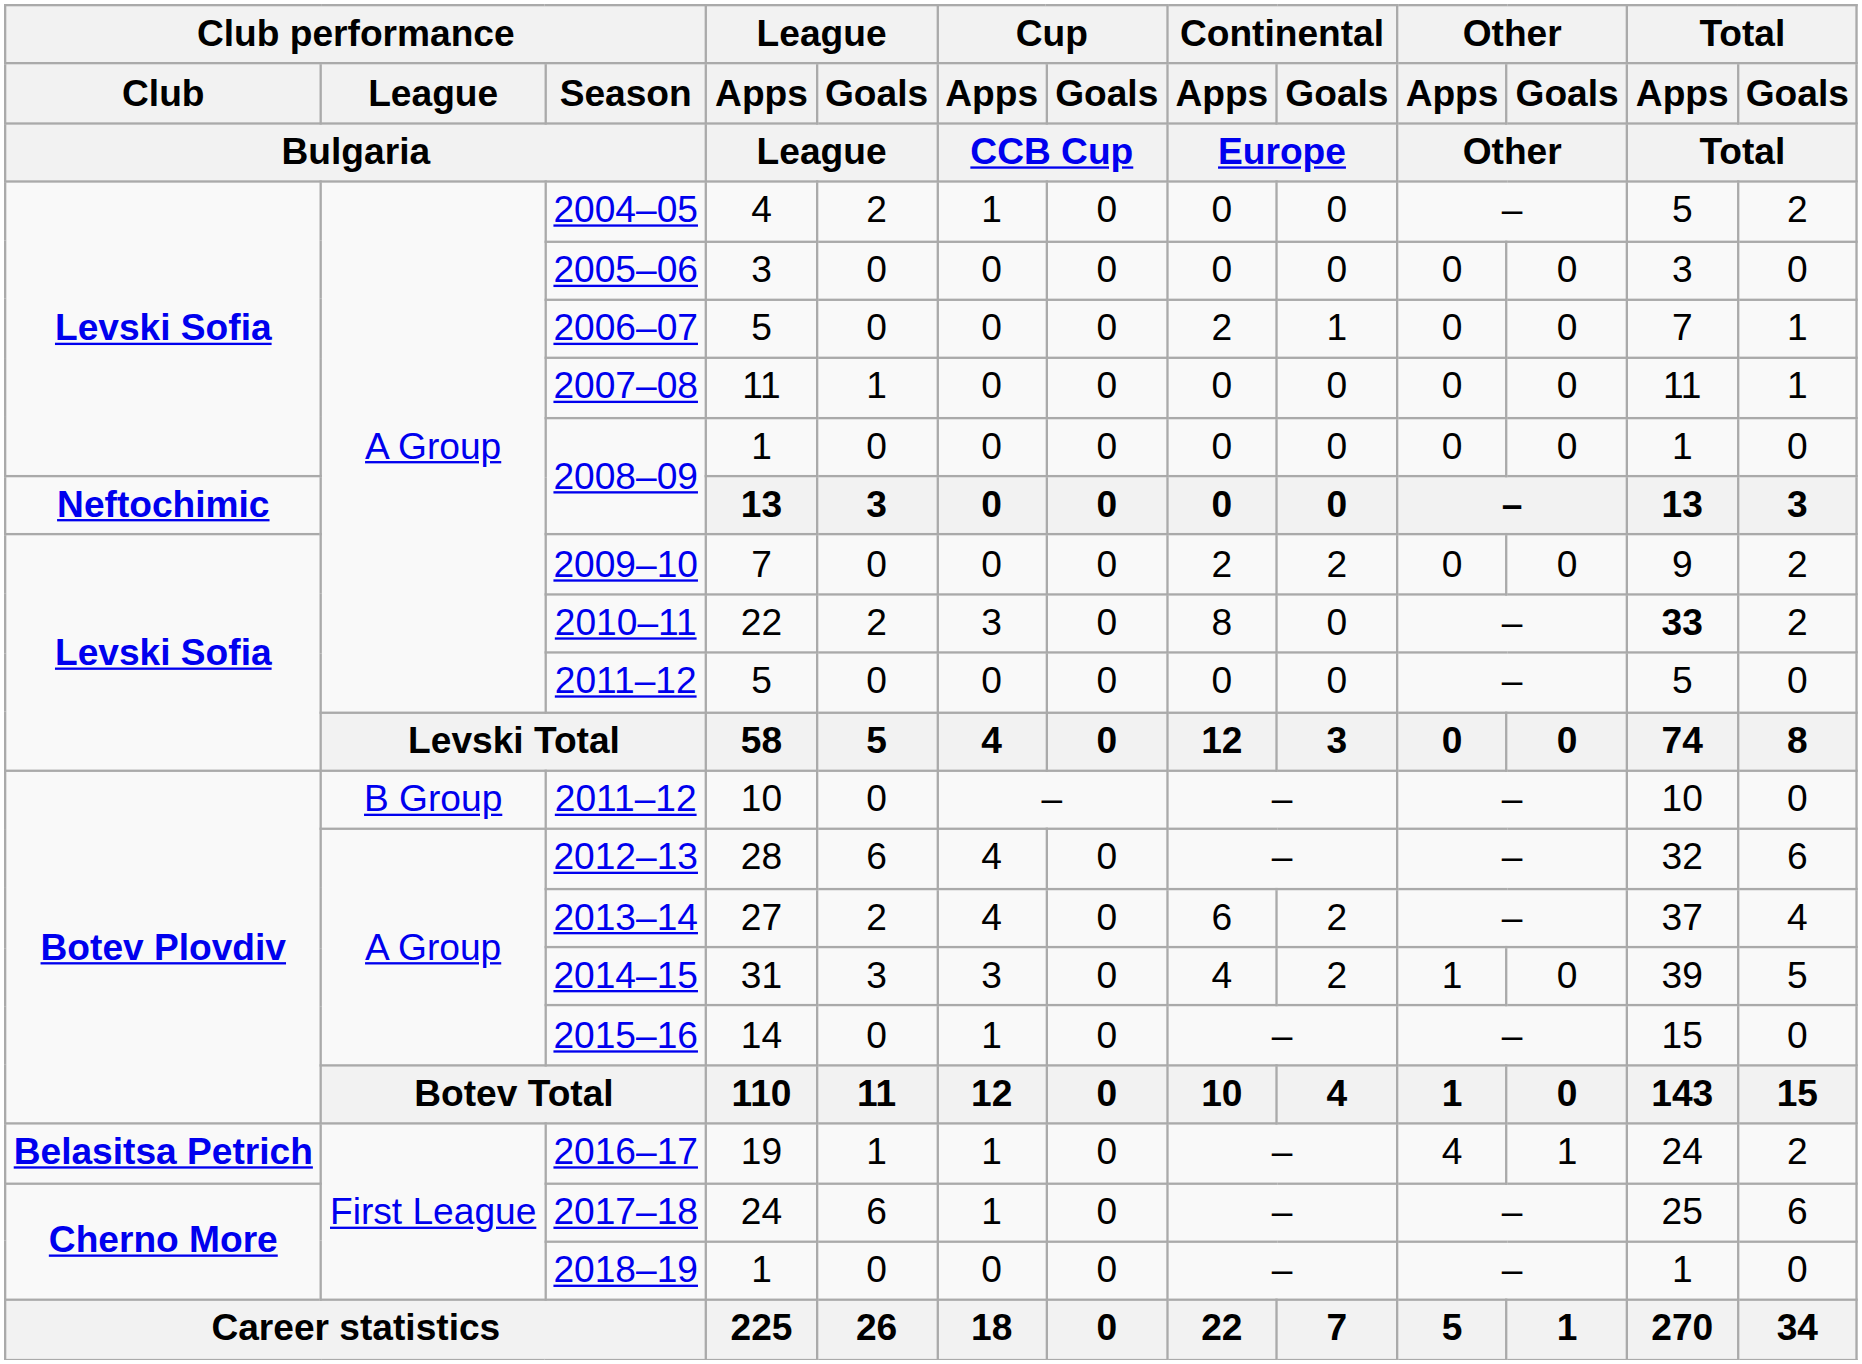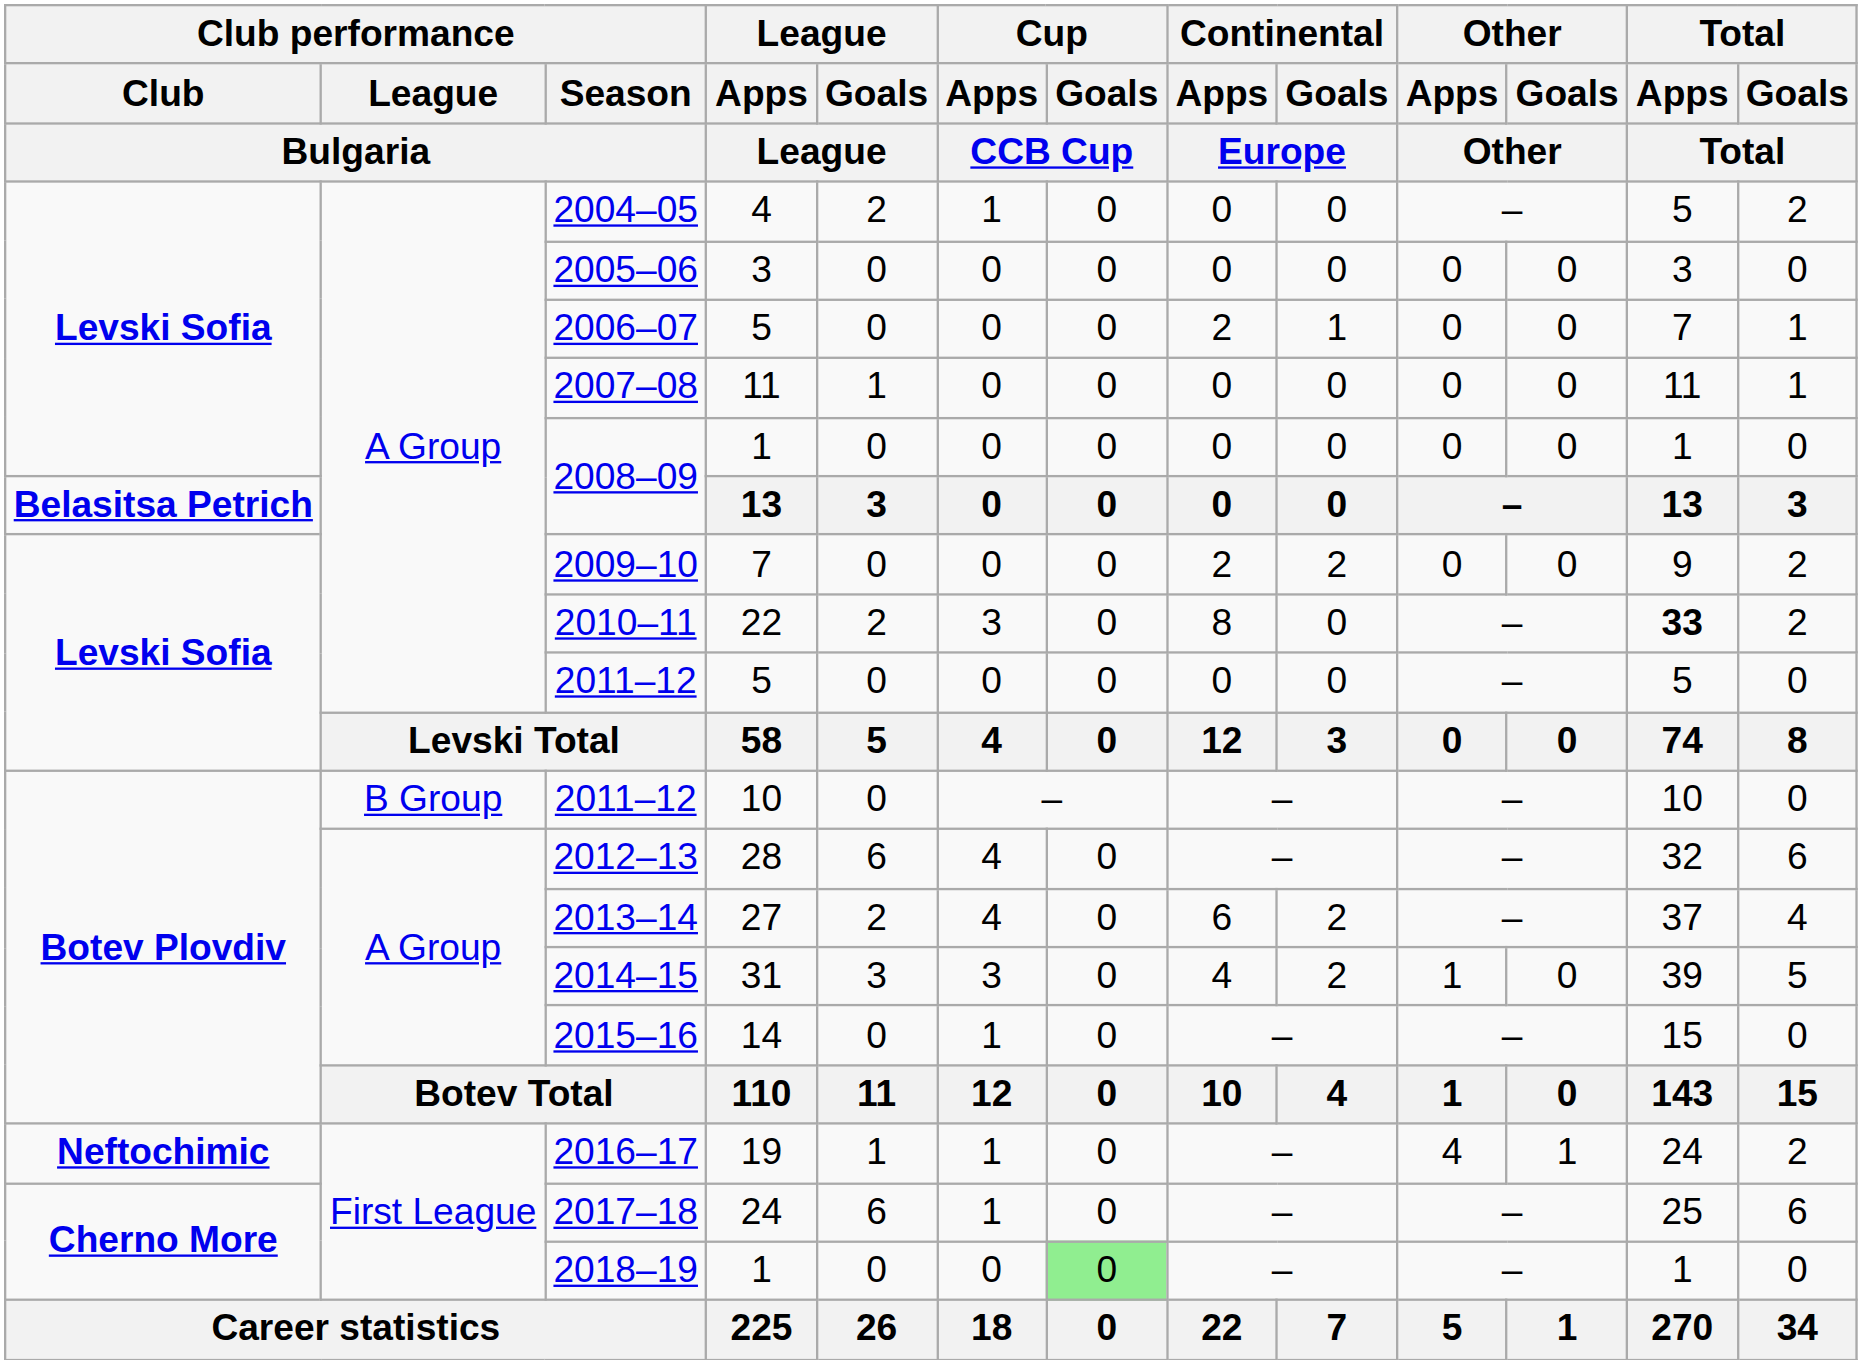 <table class="wikitable" style="text-align: center">
 <tr>
 <th Colspan="3">Club performance</th>
 <th Colspan="2">League</th>
 <th Colspan="2">Cup</th>
 <th Colspan="2">Continental</th>
 <th Colspan="2">Other</th>
 <th Colspan="3">Total</th>
 </tr>
 <tr>
 <th>Club</th>
 <th>League</th>
 <th>Season</th>
 <th>Apps</th>
 <th>Goals</th>
 <th>Apps</th>
 <th>Goals</th>
 <th>Apps</th>
 <th>Goals</th>
 <th>Apps</th>
 <th>Goals</th>
 <th>Apps</th>
 <th>Goals</th>
 </tr>
 <tr>
 <th Colspan="3">Bulgaria</th>
 <th Colspan="2">League</th>
 <th Colspan="2"><a href='#'>CCB Cup</a></th>
 <th Colspan="2"><a href='#'>Europe</a></th>
 <th Colspan="2">Other</th>
 <th Colspan="2">Total</th>
 </tr>
 <tr>
 <td rowspan="5" valign="center"><strong><a href='#'>Levski Sofia</a></strong></td>
 <td rowspan="9"><a href='#'>A Group</a></td>
 <td><a href='#'>2004–05</a></td>
 <td>4</td>
 <td>2</td>
 <td>1</td>
 <td>0</td>
 <td>0</td>
 <td>0</td>
 <td colspan="2">–</td>
 <td>5</td>
 <td>2</td>
 </tr>
 <tr>
 <td><a href='#'>2005–06</a></td>
 <td>3</td>
 <td>0</td>
 <td>0</td>
 <td>0</td>
 <td>0</td>
 <td>0</td>
 <td>0</td>
 <td>0</td>
 <td>3</td>
 <td>0</td>
 </tr>
 <tr>
 <td><a href='#'>2006–07</a></td>
 <td>5</td>
 <td>0</td>
 <td>0</td>
 <td>0</td>
 <td>2</td>
 <td>1</td>
 <td>0</td>
 <td>0</td>
 <td>7</td>
 <td>1</td>
 </tr>
 <tr>
 <td><a href='#'>2007–08</a></td>
 <td>11</td>
 <td>1</td>
 <td>0</td>
 <td>0</td>
 <td>0</td>
 <td>0</td>
 <td>0</td>
 <td>0</td>
 <td>11</td>
 <td>1</td>
 </tr>
 <tr>
 <td rowspan="2"><a href='#'>2008–09</a></td>
 <td>1</td>
 <td>0</td>
 <td>0</td>
 <td>0</td>
 <td>0</td>
 <td>0</td>
 <td>0</td>
 <td>0</td>
 <td>1</td>
 <td>0</td>
 </tr>
 <tr>
-<td><strong><a href='#'>Neftochimic</a></strong></td>
+<td rowspan="1" valign="center"><strong><a href='#'>Belasitsa Petrich</a></strong></td>
 <th>13</th>
 <th>3</th>
 <th>0</th>
 <th>0</th>
 <th>0</th>
 <th>0</th>
 <th colspan="2">–</th>
 <th>13</th>
 <th>3</th>
 </tr>
 <tr>
 <td rowspan="4" valign="center"><strong><a href='#'>Levski Sofia</a></strong></td>
 <td><a href='#'>2009–10</a></td>
 <td>7</td>
 <td>0</td>
 <td>0</td>
 <td>0</td>
 <td>2</td>
 <td>2</td>
 <td>0</td>
 <td>0</td>
 <td>9</td>
 <td>2</td>
 </tr>
 <tr>
 <td><a href='#'>2010–11</a></td>
 <td>22</td>
 <td>2</td>
 <td>3</td>
 <td>0</td>
 <td>8</td>
 <td>0</td>
 <td colspan="2">–</td>
 <td><strong>33</strong></td>
 <td>2</td>
 </tr>
 <tr>
 <td><a href='#'>2011–12</a></td>
 <td>5</td>
 <td>0</td>
 <td>0</td>
 <td>0</td>
 <td>0</td>
 <td>0</td>
 <td colspan="2">–</td>
 <td>5</td>
 <td>0</td>
 </tr>
 <tr>
 <th colspan=2>Levski Total</th>
 <th>58</th>
 <th>5</th>
 <th>4</th>
 <th>0</th>
 <th>12</th>
 <th>3</th>
 <th>0</th>
 <th>0</th>
 <th>74</th>
 <th>8</th>
 </tr>
 <tr>
 <td rowspan="6" valign="center"><strong><a href='#'>Botev Plovdiv</a></strong></td>
 <td rowspan="1"><a href='#'>B Group</a></td>
 <td><a href='#'>2011–12</a></td>
 <td>10</td>
 <td>0</td>
 <td colspan="2">–</td>
 <td colspan="2">–</td>
 <td colspan="2">–</td>
 <td>10</td>
 <td>0</td>
 </tr>
 <tr>
 <td rowspan="4"><a href='#'>A Group</a></td>
 <td><a href='#'>2012–13</a></td>
 <td>28</td>
 <td>6</td>
 <td>4</td>
 <td>0</td>
 <td colspan="2">–</td>
 <td colspan="2">–</td>
 <td>32</td>
 <td>6</td>
 </tr>
 <tr>
 <td><a href='#'>2013–14</a></td>
 <td>27</td>
 <td>2</td>
 <td>4</td>
 <td>0</td>
 <td>6</td>
 <td>2</td>
 <td colspan="2">–</td>
 <td>37</td>
 <td>4</td>
 </tr>
 <tr>
 <td><a href='#'>2014–15</a></td>
 <td>31</td>
 <td>3</td>
 <td>3</td>
 <td>0</td>
 <td>4</td>
 <td>2</td>
 <td>1</td>
 <td>0</td>
 <td>39</td>
 <td>5</td>
 </tr>
 <tr>
 <td><a href='#'>2015–16</a></td>
 <td>14</td>
 <td>0</td>
 <td>1</td>
 <td>0</td>
 <td colspan="2">–</td>
 <td colspan="2">–</td>
 <td>15</td>
 <td>0</td>
 </tr>
 <tr>
 <th colspan=2>Botev Total</th>
 <th>110</th>
 <th>11</th>
 <th>12</th>
 <th>0</th>
 <th>10</th>
 <th>4</th>
 <th>1</th>
 <th>0</th>
 <th>143</th>
 <th>15</th>
 </tr>
 <tr>
-<td rowspan="1" valign="center"><strong><a href='#'>Belasitsa Petrich</a></strong></td>
+<td><strong><a href='#'>Neftochimic</a></strong></td>
 <td rowspan=3><a href='#'>First League</a></td>
 <td><a href='#'>2016–17</a></td>
 <td>19</td>
 <td>1</td>
 <td>1</td>
 <td>0</td>
 <td colspan="2">–</td>
 <td>4</td>
 <td>1</td>
 <td>24</td>
 <td>2</td>
 </tr>
 <tr>
 <td rowspan=2><strong><a href='#'>Cherno More</a></strong></td>
 <td><a href='#'>2017–18</a></td>
 <td>24</td>
 <td>6</td>
 <td>1</td>
 <td>0</td>
 <td colspan="2">–</td>
 <td colspan="2">–</td>
 <td>25</td>
 <td>6</td>
 </tr>
 <tr>
 <td><a href='#'>2018–19</a></td>
 <td>1</td>
 <td>0</td>
 <td>0</td>
-<td>0</td>
+<td style="background: lightgreen;">0</td>
 <td colspan="2">–</td>
 <td colspan="2">–</td>
 <td>1</td>
 <td>0</td>
 </tr>
 <tr>
 <th colspan="3">Career statistics</th>
 <th>225</th>
 <th>26</th>
 <th>18</th>
 <th>0</th>
 <th>22</th>
 <th>7</th>
 <th>5</th>
 <th>1</th>
 <th>270</th>
 <th>34</th>
 </tr>
 </table>
